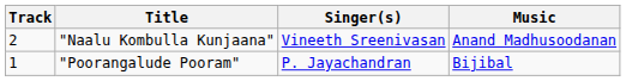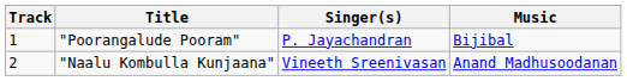 <table class="wikitable">
 <tr>
 <th>Track</th>
 <th>Title</th>
 <th>Singer(s)</th>
 <th>Music</th>
 </tr>
 <tr>
+<td>1</td>
+<td>"Poorangalude Pooram"</td>
+<td><a href='#'>P. Jayachandran</a></td>
+<td><a href='#'>Bijibal</a></td>
+</tr>
+<tr>
 <td>2</td>
 <td>"Naalu Kombulla Kunjaana"</td>
 <td><a href='#'>Vineeth Sreenivasan</a></td>
 <td><a href='#'>Anand Madhusoodanan</a></td>
 </tr>
-<tr>
-<td>1</td>
-<td>"Poorangalude Pooram"</td>
-<td><a href='#'>P. Jayachandran</a></td>
-<td><a href='#'>Bijibal</a></td>
-</tr>
 </table>
